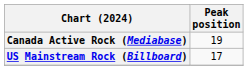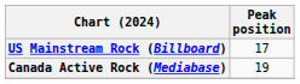 <table class="wikitable plainrowheaders" style="text-align: center;">
 <tr>
 <th>Chart (2024)</th>
 <th>Peak<br>position</th>
 </tr>
 <tr>
+<th scope="row"><a href='#'>US</a> <a href='#'>Mainstream Rock</a> (<em><a href='#'>Billboard</a></em>)</th>
+<td>17</td>
+</tr>
+<tr>
 <th scope="row">Canada Active Rock (<em><a href='#'>Mediabase</a></em>)</th>
 <td>19</td>
 </tr>
 <tr>
-<th scope="row"><a href='#'>US</a> <a href='#'>Mainstream Rock</a> (<em><a href='#'>Billboard</a></em>)</th>
-<td>17</td>
-</tr>
-<tr>
 </tr>
 </table>
